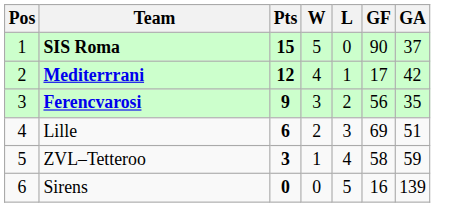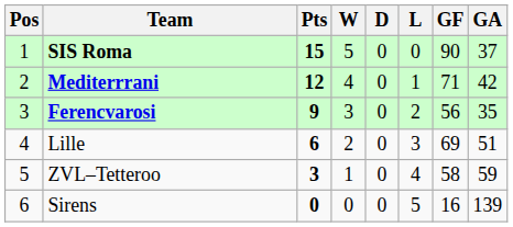 <table class="wikitable" style="text-align:center;">
 <tr>
 <th>Pos</th>
 <th width="200">Team</th>
 <th width="20">Pts</th>
 <th width="20">W</th>
+<th width="20">D</th>
 <th width="20">L</th>
 <th width="20">GF</th>
 <th width="20">GA</th>
 </tr>
 <tr align="center" bgcolor="ccffcc">
 <td>1</td>
 <td align="left"><strong> SIS Roma</strong></td>
 <td><strong>15</strong></td>
 <td>5</td>
 <td>0</td>
+<td>0</td>
 <td>90</td>
 <td>37</td>
 </tr>
 <tr align="center" bgcolor="ccffcc">
 <td>2</td>
 <td align="left"><strong> <a href='#'>Mediterrrani</a></strong></td>
 <td><strong>12</strong></td>
 <td>4</td>
+<td>0</td>
 <td>1</td>
-<td>17</td>
+<td>71</td>
 <td>42</td>
 </tr>
 <tr align="center" bgcolor="ccffcc">
 <td>3</td>
 <td align="left"><strong> <a href='#'>Ferencvarosi</a></strong></td>
 <td><strong>9</strong></td>
 <td>3</td>
+<td>0</td>
 <td>2</td>
 <td>56</td>
 <td>35</td>
 </tr>
 <tr align="center">
 <td>4</td>
 <td align="left"> Lille</td>
 <td><strong>6</strong></td>
 <td>2</td>
+<td>0</td>
 <td>3</td>
 <td>69</td>
 <td>51</td>
 </tr>
 <tr align="center">
 <td>5</td>
 <td align="left"> ZVL–Tetteroo</td>
 <td><strong>3</strong></td>
 <td>1</td>
+<td>0</td>
 <td>4</td>
 <td>58</td>
 <td>59</td>
 </tr>
 <tr align="center">
 <td>6</td>
 <td align="left"> Sirens</td>
 <td><strong>0</strong></td>
 <td>0</td>
+<td>0</td>
 <td>5</td>
 <td>16</td>
 <td>139</td>
 </tr>
 </table>
